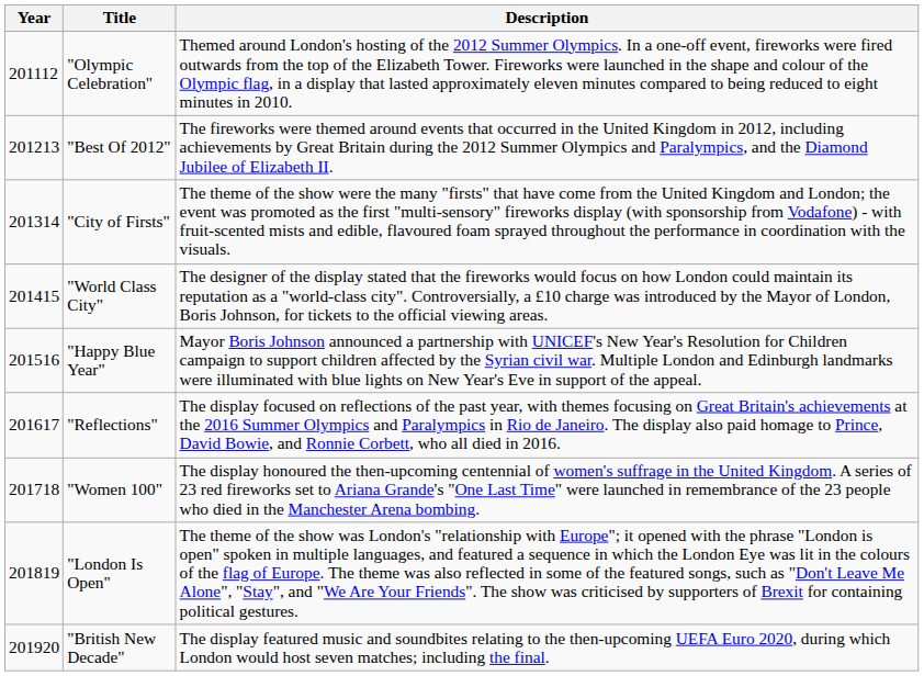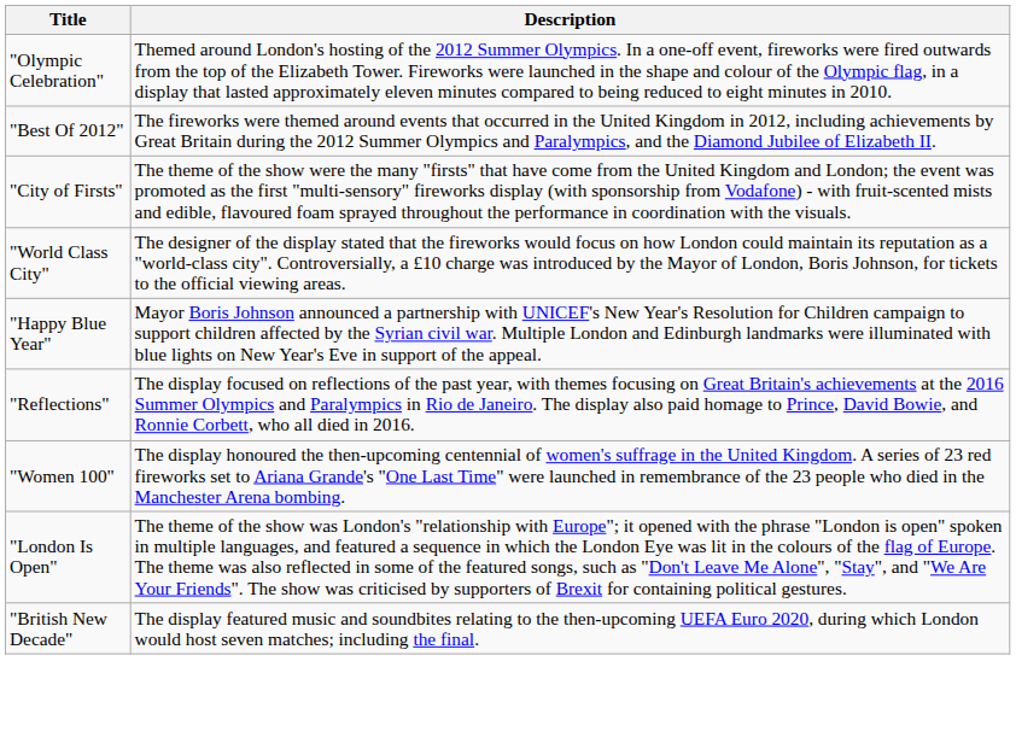 <table class="wikitable">
 <tr>
-<th>Year</th>
 <th>Title</th>
 <th>Description</th>
 </tr>
 <tr>
-<td>201112</td>
 <td>"Olympic Celebration"</td>
 <td>Themed around London's hosting of the <a href='#'>2012 Summer Olympics</a>. In a one-off event, fireworks were fired outwards from the top of the Elizabeth Tower. Fireworks were launched in the shape and colour of the <a href='#'>Olympic flag</a>, in a display that lasted approximately eleven minutes compared to being reduced to eight minutes in 2010.</td>
 </tr>
 <tr>
-<td>201213</td>
 <td>"Best Of 2012"</td>
 <td>The fireworks were themed around events that occurred in the United Kingdom in 2012, including achievements by Great Britain during the 2012 Summer Olympics and <a href='#'>Paralympics</a>, and the <a href='#'>Diamond Jubilee of Elizabeth II</a>.</td>
 </tr>
 <tr>
-<td>201314</td>
 <td>"City of Firsts"</td>
 <td>The theme of the show were the many "firsts" that have come from the United Kingdom and London; the event was promoted as the first "multi-sensory" fireworks display (with sponsorship from <a href='#'>Vodafone</a>) - with fruit-scented mists and edible, flavoured foam sprayed throughout the performance in coordination with the visuals.</td>
 </tr>
 <tr>
-<td>201415</td>
 <td>"World Class City"</td>
 <td>The designer of the display stated that the fireworks would focus on how London could maintain its reputation as a "world-class city". Controversially, a £10 charge was introduced by the Mayor of London, Boris Johnson, for tickets to the official viewing areas.</td>
 </tr>
 <tr>
-<td>201516</td>
 <td>"Happy Blue Year"</td>
 <td>Mayor <a href='#'>Boris Johnson</a> announced a partnership with <a href='#'>UNICEF</a>'s New Year's Resolution for Children campaign to support children affected by the <a href='#'>Syrian civil war</a>. Multiple London and Edinburgh landmarks were illuminated with blue lights on New Year's Eve in support of the appeal.</td>
 </tr>
 <tr>
-<td>201617</td>
 <td>"Reflections"</td>
 <td>The display focused on reflections of the past year, with themes focusing on <a href='#'>Great Britain's achievements</a> at the <a href='#'>2016 Summer Olympics</a> and <a href='#'>Paralympics</a> in <a href='#'>Rio de Janeiro</a>. The display also paid homage to <a href='#'>Prince</a>, <a href='#'>David Bowie</a>, and <a href='#'>Ronnie Corbett</a>, who all died in 2016.</td>
 </tr>
 <tr>
-<td>201718</td>
 <td>"Women 100"</td>
 <td>The display honoured the then-upcoming centennial of <a href='#'>women's suffrage in the United Kingdom</a>. A series of 23 red fireworks set to <a href='#'>Ariana Grande</a>'s "<a href='#'>One Last Time</a>" were launched in remembrance of the 23 people who died in the <a href='#'>Manchester Arena bombing</a>.</td>
 </tr>
 <tr>
-<td>201819</td>
 <td>"London Is Open"</td>
 <td>The theme of the show was London's "relationship with <a href='#'>Europe</a>"; it opened with the phrase "London is open" spoken in multiple languages, and featured a sequence in which the London Eye was lit in the colours of the <a href='#'>flag of Europe</a>. The theme was also reflected in some of the featured songs, such as "<a href='#'>Don't Leave Me Alone</a>", "<a href='#'>Stay</a>", and "<a href='#'>We Are Your Friends</a>". The show was criticised by supporters of <a href='#'>Brexit</a> for containing political gestures.</td>
 </tr>
 <tr>
-<td>201920</td>
 <td>"British New Decade"</td>
 <td>The display featured music and soundbites relating to the then-upcoming <a href='#'>UEFA Euro 2020</a>, during which London would host seven matches; including <a href='#'>the final</a>.</td>
 </tr>
 </table>
